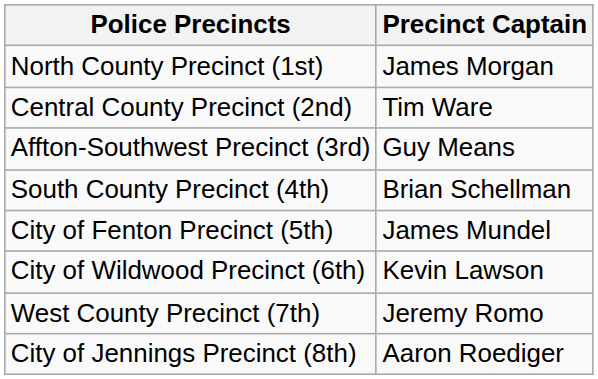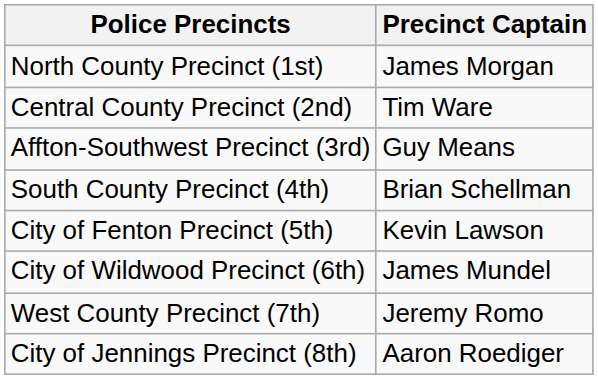 <table class="wikitable">
 <tr>
 <th>Police Precincts</th>
 <th>Precinct Captain</th>
 </tr>
 <tr>
 <td>North County Precinct (1st)</td>
 <td>James Morgan</td>
 </tr>
 <tr>
 <td>Central County Precinct (2nd)</td>
 <td>Tim Ware</td>
 </tr>
 <tr>
 <td>Affton-Southwest Precinct (3rd)</td>
 <td>Guy Means</td>
 </tr>
 <tr>
 <td>South County Precinct (4th)</td>
 <td>Brian Schellman</td>
 </tr>
 <tr>
 <td>City of Fenton Precinct (5th)</td>
-<td>James Mundel</td>
+<td>Kevin Lawson</td>
 </tr>
 <tr>
 <td>City of Wildwood Precinct (6th)</td>
-<td>Kevin Lawson</td>
+<td>James Mundel</td>
 </tr>
 <tr>
 <td>West County Precinct (7th)</td>
 <td>Jeremy Romo</td>
 </tr>
 <tr>
 <td>City of Jennings Precinct (8th)</td>
 <td>Aaron Roediger</td>
 </tr>
 </table>
